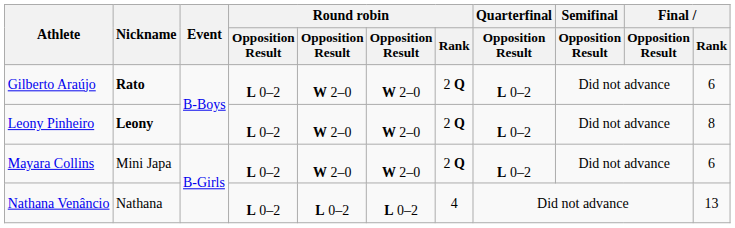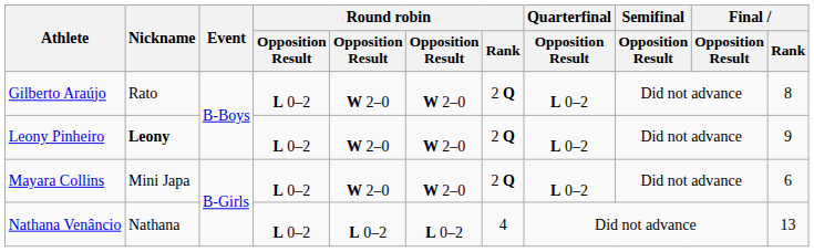 <table class=wikitable style=font-size:90%;text-align:center>
 <tr>
 <th rowspan=2>Athlete</th>
 <th rowspan=2>Nickname</th>
 <th rowspan=2>Event</th>
 <th colspan=4>Round robin</th>
 <th>Quarterfinal</th>
 <th>Semifinal</th>
 <th colspan=2>Final / </th>
 </tr>
 <tr style=font-size:95%>
 <th>Opposition<br>Result</th>
 <th>Opposition<br>Result</th>
 <th>Opposition<br>Result</th>
 <th>Rank</th>
 <th>Opposition<br>Result</th>
 <th>Opposition<br>Result</th>
 <th>Opposition<br>Result</th>
 <th>Rank</th>
 </tr>
 <tr>
 <td align=left><a href='#'>Gilberto Araújo</a></td>
-<td align=left><strong>Rato</strong></td>
+<td align=left>Rato</td>
 <td align=left rowspan=2><a href='#'>B-Boys</a></td>
 <td><br><strong>L</strong> 0–2</td>
 <td><br><strong>W</strong> 2–0</td>
 <td><br><strong>W</strong> 2–0</td>
 <td>2 <strong>Q</strong></td>
 <td><br><strong>L</strong> 0–2</td>
 <td colspan=2>Did not advance</td>
-<td>6</td>
+<td>8</td>
 </tr>
 <tr>
 <td align=left><a href='#'>Leony Pinheiro</a></td>
 <td align=left><strong>Leony</strong></td>
 <td><br><strong>L</strong> 0–2</td>
 <td><br><strong>W</strong> 2–0</td>
 <td><br><strong>W</strong> 2–0</td>
 <td>2 <strong>Q</strong></td>
 <td><br><strong>L</strong> 0–2</td>
 <td colspan=2>Did not advance</td>
-<td>8</td>
+<td>9</td>
 </tr>
 <tr>
 <td align=left><a href='#'>Mayara Collins</a></td>
 <td align=left>Mini Japa</td>
 <td align=left rowspan=2><a href='#'>B-Girls</a></td>
 <td><br><strong>L</strong> 0–2</td>
 <td><br><strong>W</strong> 2–0</td>
 <td><br><strong>W</strong> 2–0</td>
 <td>2 <strong>Q</strong></td>
 <td><br><strong>L</strong> 0–2</td>
 <td colspan=2>Did not advance</td>
 <td>6</td>
 </tr>
 <tr>
 <td align=left><a href='#'>Nathana Venâncio</a></td>
 <td align=left>Nathana</td>
 <td><br><strong>L</strong> 0–2</td>
 <td><br><strong>L</strong> 0–2</td>
 <td><br><strong>L</strong> 0–2</td>
 <td>4</td>
 <td colspan=3>Did not advance</td>
 <td>13</td>
 </tr>
 </table>
